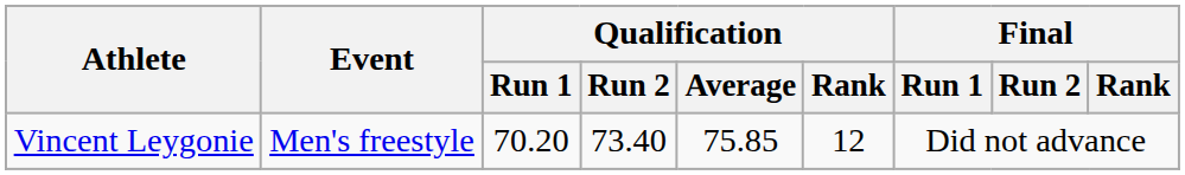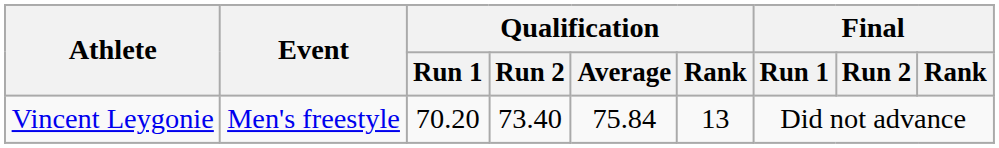 <table class=wikitable style="font-size:90%">
 <tr>
 <th rowspan="2">Athlete</th>
 <th rowspan="2">Event</th>
 <th colspan="4">Qualification</th>
 <th colspan="3">Final</th>
 </tr>
 <tr style="font-size:95%">
 <th>Run 1</th>
 <th>Run 2</th>
 <th>Average</th>
 <th>Rank</th>
 <th>Run 1</th>
 <th>Run 2</th>
 <th>Rank</th>
 </tr>
 <tr align=center>
 <td align=left><a href='#'>Vincent Leygonie</a></td>
 <td align=left><a href='#'>Men's freestyle</a></td>
 <td>70.20</td>
 <td>73.40</td>
-<td>75.85</td>
-<td>12</td>
+<td>75.84</td>
+<td>13</td>
 <td colspan=3>Did not advance</td>
 </tr>
 </table>
